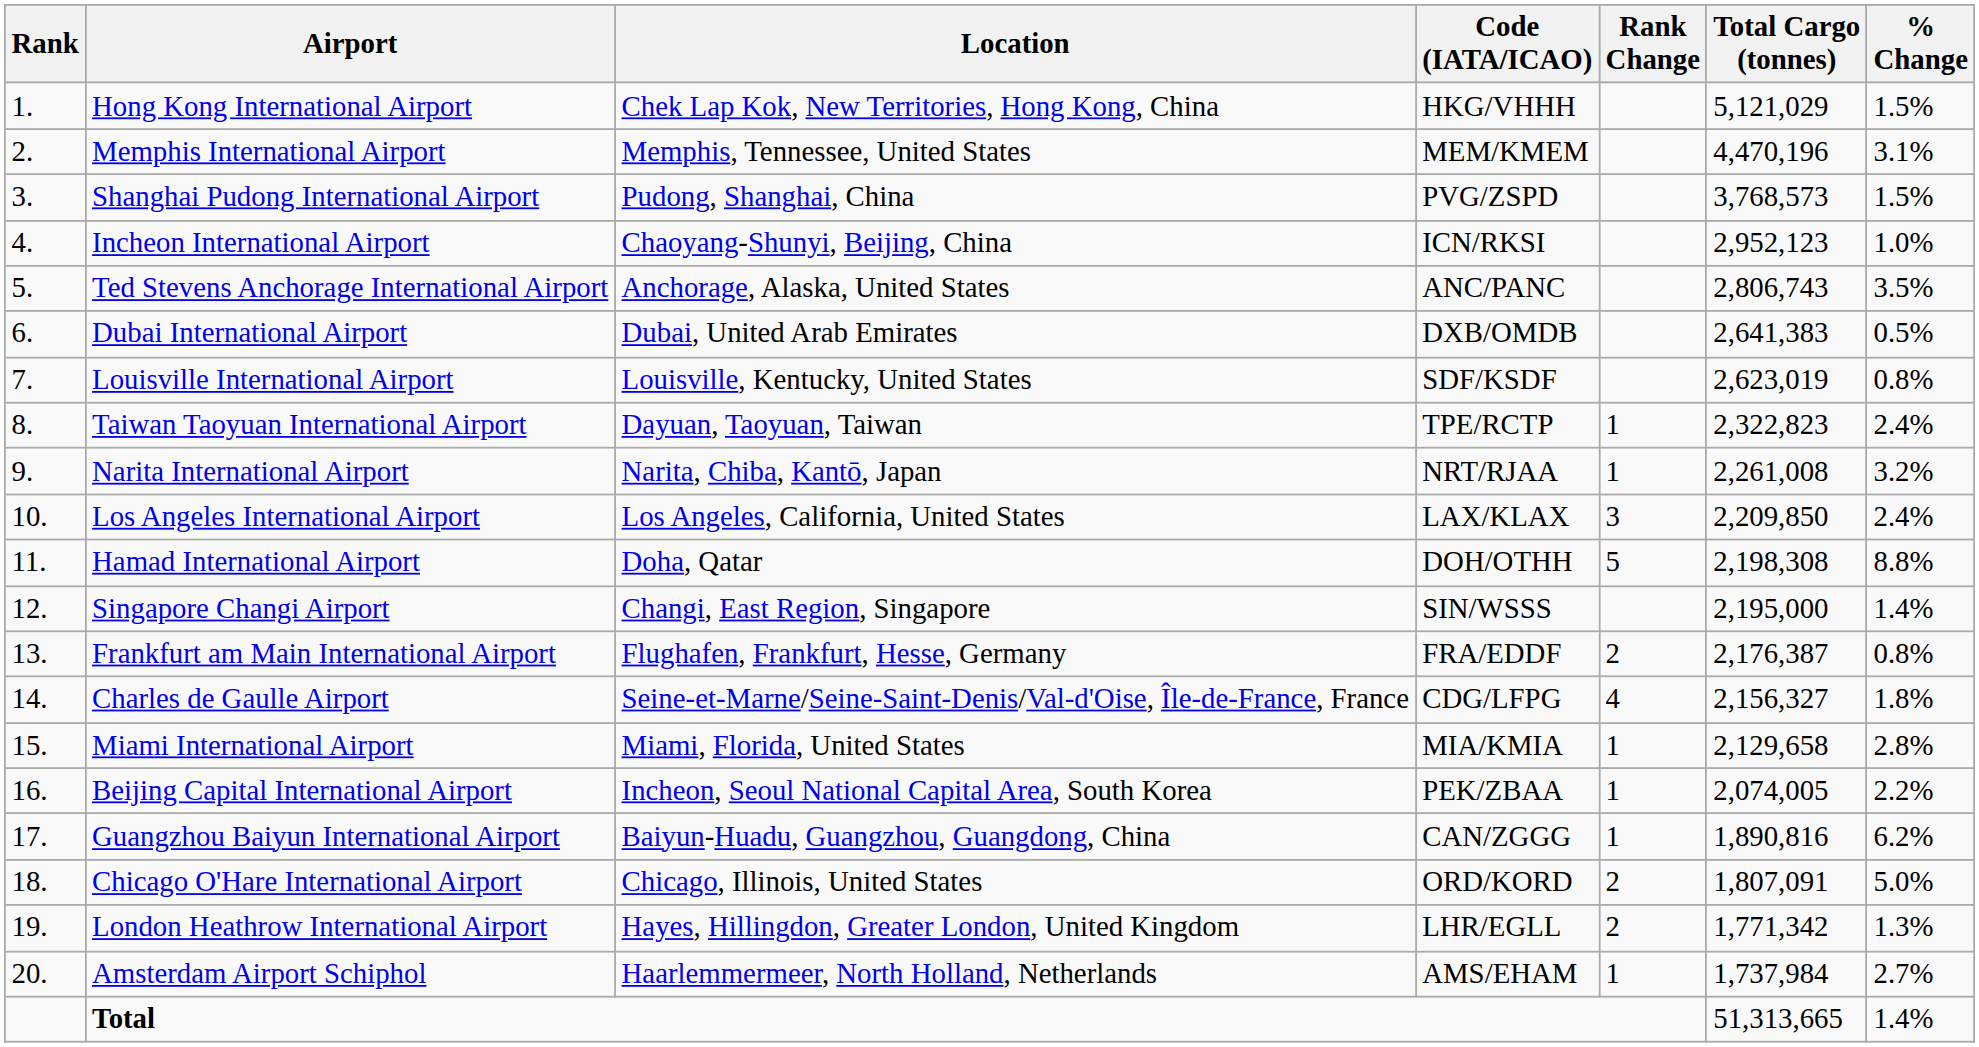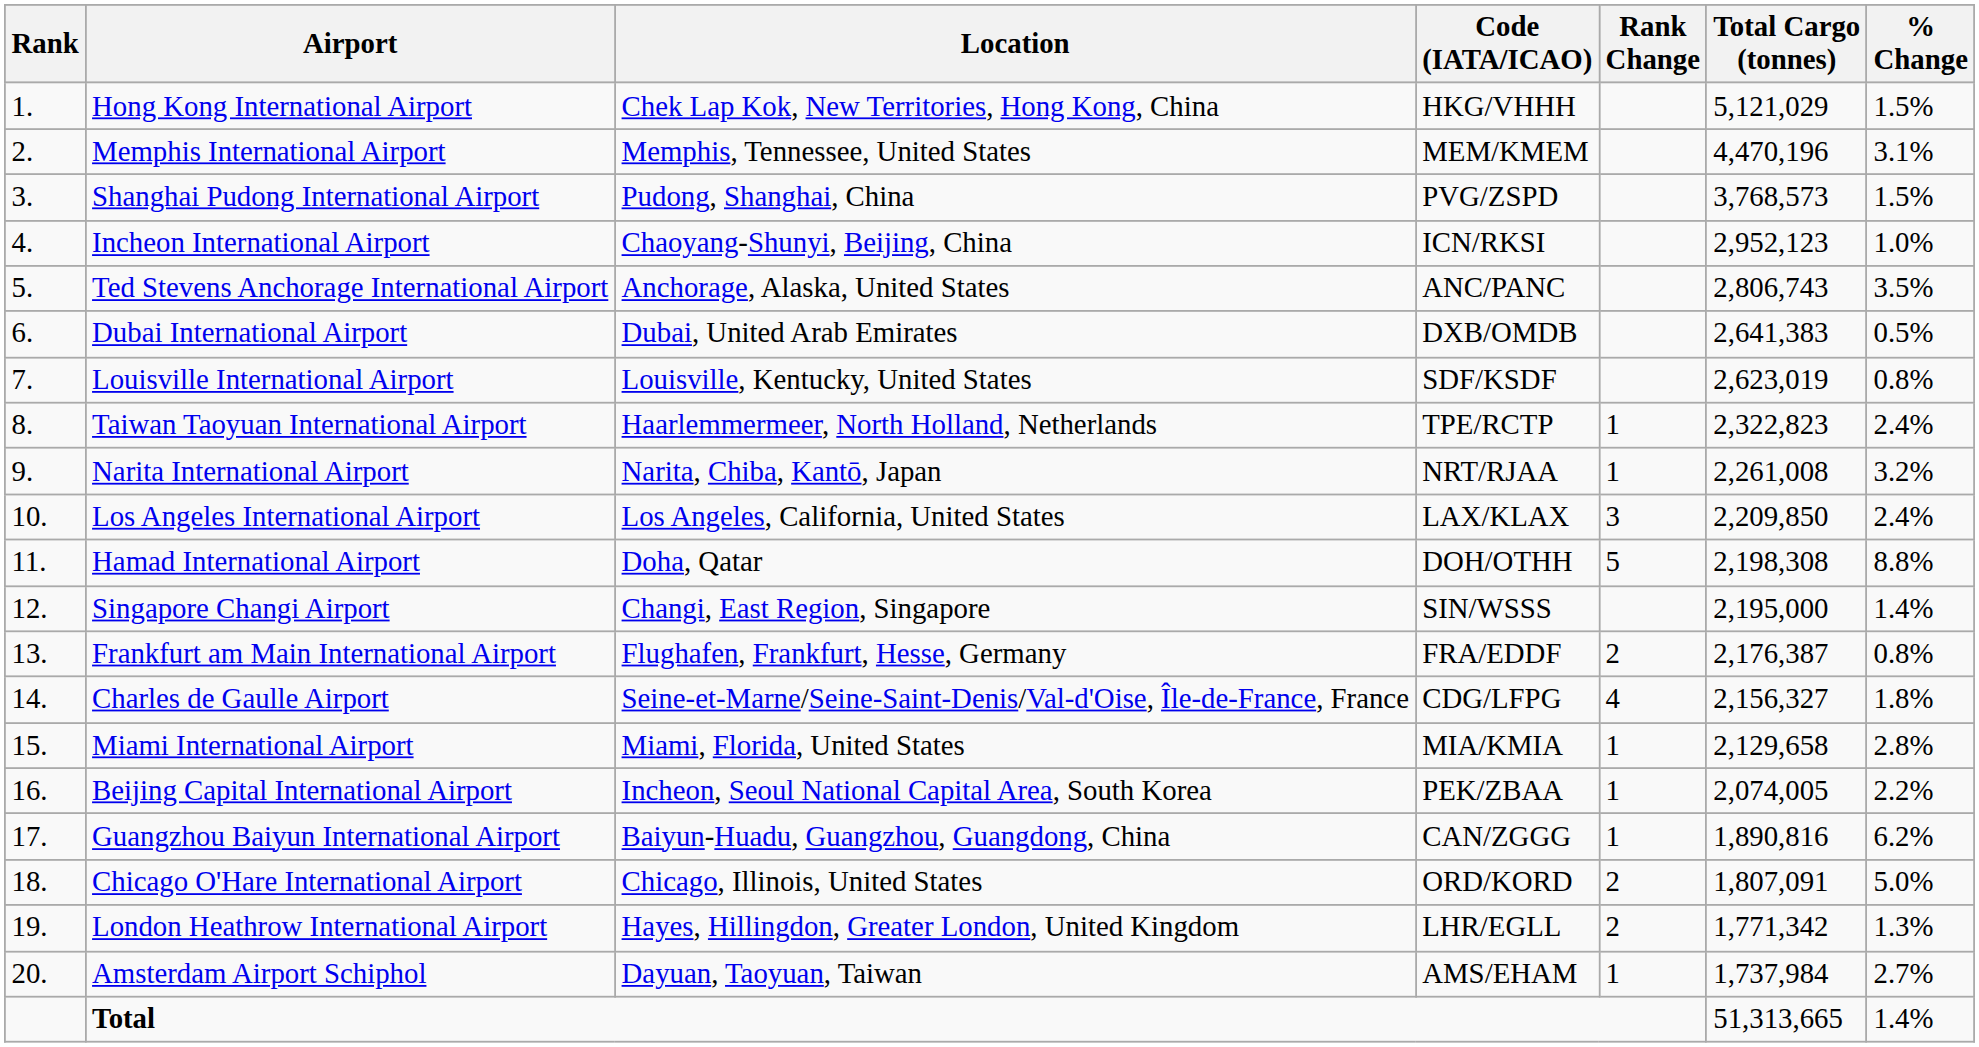 <table class="wikitable sortable">
 <tr style="background:lightgrey;">
 <th>Rank</th>
 <th>Airport</th>
 <th>Location</th>
 <th>Code<br>(IATA/ICAO)</th>
 <th>Rank<br>Change</th>
 <th>Total Cargo<br>(tonnes)</th>
 <th>%<br>Change</th>
 </tr>
 <tr>
 <td>1.</td>
 <td> <a href='#'>Hong Kong International Airport</a></td>
 <td><a href='#'>Chek Lap Kok</a>, <a href='#'>New Territories</a>, <a href='#'>Hong Kong</a>, China</td>
 <td>HKG/VHHH</td>
 <td></td>
 <td>5,121,029</td>
 <td>1.5%</td>
 </tr>
 <tr>
 <td>2.</td>
 <td> <a href='#'>Memphis International Airport</a></td>
 <td><a href='#'>Memphis</a>, Tennessee, United States</td>
 <td>MEM/KMEM</td>
 <td></td>
 <td>4,470,196</td>
 <td>3.1%</td>
 </tr>
 <tr>
 <td>3.</td>
 <td> <a href='#'>Shanghai Pudong International Airport</a></td>
 <td><a href='#'>Pudong</a>, <a href='#'>Shanghai</a>, China</td>
 <td>PVG/ZSPD</td>
 <td></td>
 <td>3,768,573</td>
 <td>1.5%</td>
 </tr>
 <tr>
 <td>4.</td>
 <td> <a href='#'>Incheon International Airport</a></td>
 <td><a href='#'>Chaoyang</a>-<a href='#'>Shunyi</a>, <a href='#'>Beijing</a>, China</td>
 <td>ICN/RKSI</td>
 <td></td>
 <td>2,952,123</td>
 <td>1.0%</td>
 </tr>
 <tr>
 <td>5.</td>
 <td> <a href='#'>Ted Stevens Anchorage International Airport</a></td>
 <td><a href='#'>Anchorage</a>, Alaska, United States</td>
 <td>ANC/PANC</td>
 <td></td>
 <td>2,806,743</td>
 <td>3.5%</td>
 </tr>
 <tr>
 <td>6.</td>
 <td> <a href='#'>Dubai International Airport</a></td>
 <td><a href='#'>Dubai</a>, United Arab Emirates</td>
 <td>DXB/OMDB</td>
 <td></td>
 <td>2,641,383</td>
 <td>0.5%</td>
 </tr>
 <tr>
 <td>7.</td>
 <td> <a href='#'>Louisville International Airport</a></td>
 <td><a href='#'>Louisville</a>, Kentucky, United States</td>
 <td>SDF/KSDF</td>
 <td></td>
 <td>2,623,019</td>
 <td>0.8%</td>
 </tr>
 <tr>
 <td>8.</td>
 <td> <a href='#'>Taiwan Taoyuan International Airport</a></td>
-<td><a href='#'>Dayuan</a>, <a href='#'>Taoyuan</a>, Taiwan</td>
+<td><a href='#'>Haarlemmermeer</a>, <a href='#'>North Holland</a>, Netherlands</td>
 <td>TPE/RCTP</td>
 <td>1</td>
 <td>2,322,823</td>
 <td>2.4%</td>
 </tr>
 <tr>
 <td>9.</td>
 <td> <a href='#'>Narita International Airport</a></td>
 <td><a href='#'>Narita</a>, <a href='#'>Chiba</a>, <a href='#'>Kantō</a>, Japan</td>
 <td>NRT/RJAA</td>
 <td>1</td>
 <td>2,261,008</td>
 <td>3.2%</td>
 </tr>
 <tr>
 <td>10.</td>
 <td> <a href='#'>Los Angeles International Airport</a></td>
 <td><a href='#'>Los Angeles</a>, California, United States</td>
 <td>LAX/KLAX</td>
 <td>3</td>
 <td>2,209,850</td>
 <td>2.4%</td>
 </tr>
 <tr>
 <td>11.</td>
 <td> <a href='#'>Hamad International Airport</a></td>
 <td><a href='#'>Doha</a>, Qatar</td>
 <td>DOH/OTHH</td>
 <td>5</td>
 <td>2,198,308</td>
 <td>8.8%</td>
 </tr>
 <tr>
 <td>12.</td>
 <td> <a href='#'>Singapore Changi Airport</a></td>
 <td><a href='#'>Changi</a>, <a href='#'>East Region</a>, Singapore</td>
 <td>SIN/WSSS</td>
 <td></td>
 <td>2,195,000</td>
 <td>1.4%</td>
 </tr>
 <tr>
 <td>13.</td>
 <td> <a href='#'>Frankfurt am Main International Airport</a></td>
 <td><a href='#'>Flughafen</a>, <a href='#'>Frankfurt</a>, <a href='#'>Hesse</a>, Germany</td>
 <td>FRA/EDDF</td>
 <td>2</td>
 <td>2,176,387</td>
 <td>0.8%</td>
 </tr>
 <tr>
 <td>14.</td>
 <td> <a href='#'>Charles de Gaulle Airport</a></td>
 <td><a href='#'>Seine-et-Marne</a>/<a href='#'>Seine-Saint-Denis</a>/<a href='#'>Val-d'Oise</a>, <a href='#'>Île-de-France</a>, France</td>
 <td>CDG/LFPG</td>
 <td>4</td>
 <td>2,156,327</td>
 <td>1.8%</td>
 </tr>
 <tr>
 <td>15.</td>
 <td> <a href='#'>Miami International Airport</a></td>
 <td><a href='#'>Miami</a>, <a href='#'>Florida</a>, United States</td>
 <td>MIA/KMIA</td>
 <td>1</td>
 <td>2,129,658</td>
 <td>2.8%</td>
 </tr>
 <tr>
 <td>16.</td>
 <td> <a href='#'>Beijing Capital International Airport</a></td>
 <td><a href='#'>Incheon</a>, <a href='#'>Seoul National Capital Area</a>, South Korea</td>
 <td>PEK/ZBAA</td>
 <td>1</td>
 <td>2,074,005</td>
 <td>2.2%</td>
 </tr>
 <tr>
 <td>17.</td>
 <td> <a href='#'>Guangzhou Baiyun International Airport</a></td>
 <td><a href='#'>Baiyun</a>-<a href='#'>Huadu</a>, <a href='#'>Guangzhou</a>, <a href='#'>Guangdong</a>, China</td>
 <td>CAN/ZGGG</td>
 <td>1</td>
 <td>1,890,816</td>
 <td>6.2%</td>
 </tr>
 <tr>
 <td>18.</td>
 <td> <a href='#'>Chicago O'Hare International Airport</a></td>
 <td><a href='#'>Chicago</a>, Illinois, United States</td>
 <td>ORD/KORD</td>
 <td>2</td>
 <td>1,807,091</td>
 <td>5.0%</td>
 </tr>
 <tr>
 <td>19.</td>
 <td> <a href='#'>London Heathrow International Airport</a></td>
 <td><a href='#'>Hayes</a>, <a href='#'>Hillingdon</a>, <a href='#'>Greater London</a>, United Kingdom</td>
 <td>LHR/EGLL</td>
 <td>2</td>
 <td>1,771,342</td>
 <td>1.3%</td>
 </tr>
 <tr>
 <td>20.</td>
 <td> <a href='#'>Amsterdam Airport Schiphol</a></td>
-<td><a href='#'>Haarlemmermeer</a>, <a href='#'>North Holland</a>, Netherlands</td>
+<td><a href='#'>Dayuan</a>, <a href='#'>Taoyuan</a>, Taiwan</td>
 <td>AMS/EHAM</td>
 <td>1</td>
 <td>1,737,984</td>
 <td>2.7%</td>
 </tr>
 <tr>
 <td></td>
 <td colspan="4"><strong>Total</strong></td>
 <td>51,313,665</td>
 <td>1.4%</td>
 </tr>
 </table>
